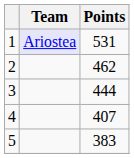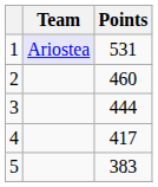 <table class="wikitable">
 <tr>
 <th></th>
 <th>Team</th>
 <th>Points</th>
 </tr>
 <tr>
 <td style="text-align:center;">1</td>
 <td style="background: lavender;"><a href='#'>Ariostea</a></td>
 <td style="text-align:center;">531</td>
 </tr>
 <tr>
 <td style="text-align:center;">2</td>
 <td></td>
-<td style="text-align:center;">462</td>
+<td style="text-align:center;">460</td>
 </tr>
 <tr>
 <td style="text-align:center;">3</td>
 <td></td>
 <td style="text-align:center;">444</td>
 </tr>
 <tr>
 <td style="text-align:center;">4</td>
 <td></td>
-<td style="text-align:center;">407</td>
+<td style="text-align:center;">417</td>
 </tr>
 <tr>
 <td style="text-align:center;">5</td>
 <td></td>
 <td style="text-align:center;">383</td>
 </tr>
 <tr>
 </tr>
 </table>
